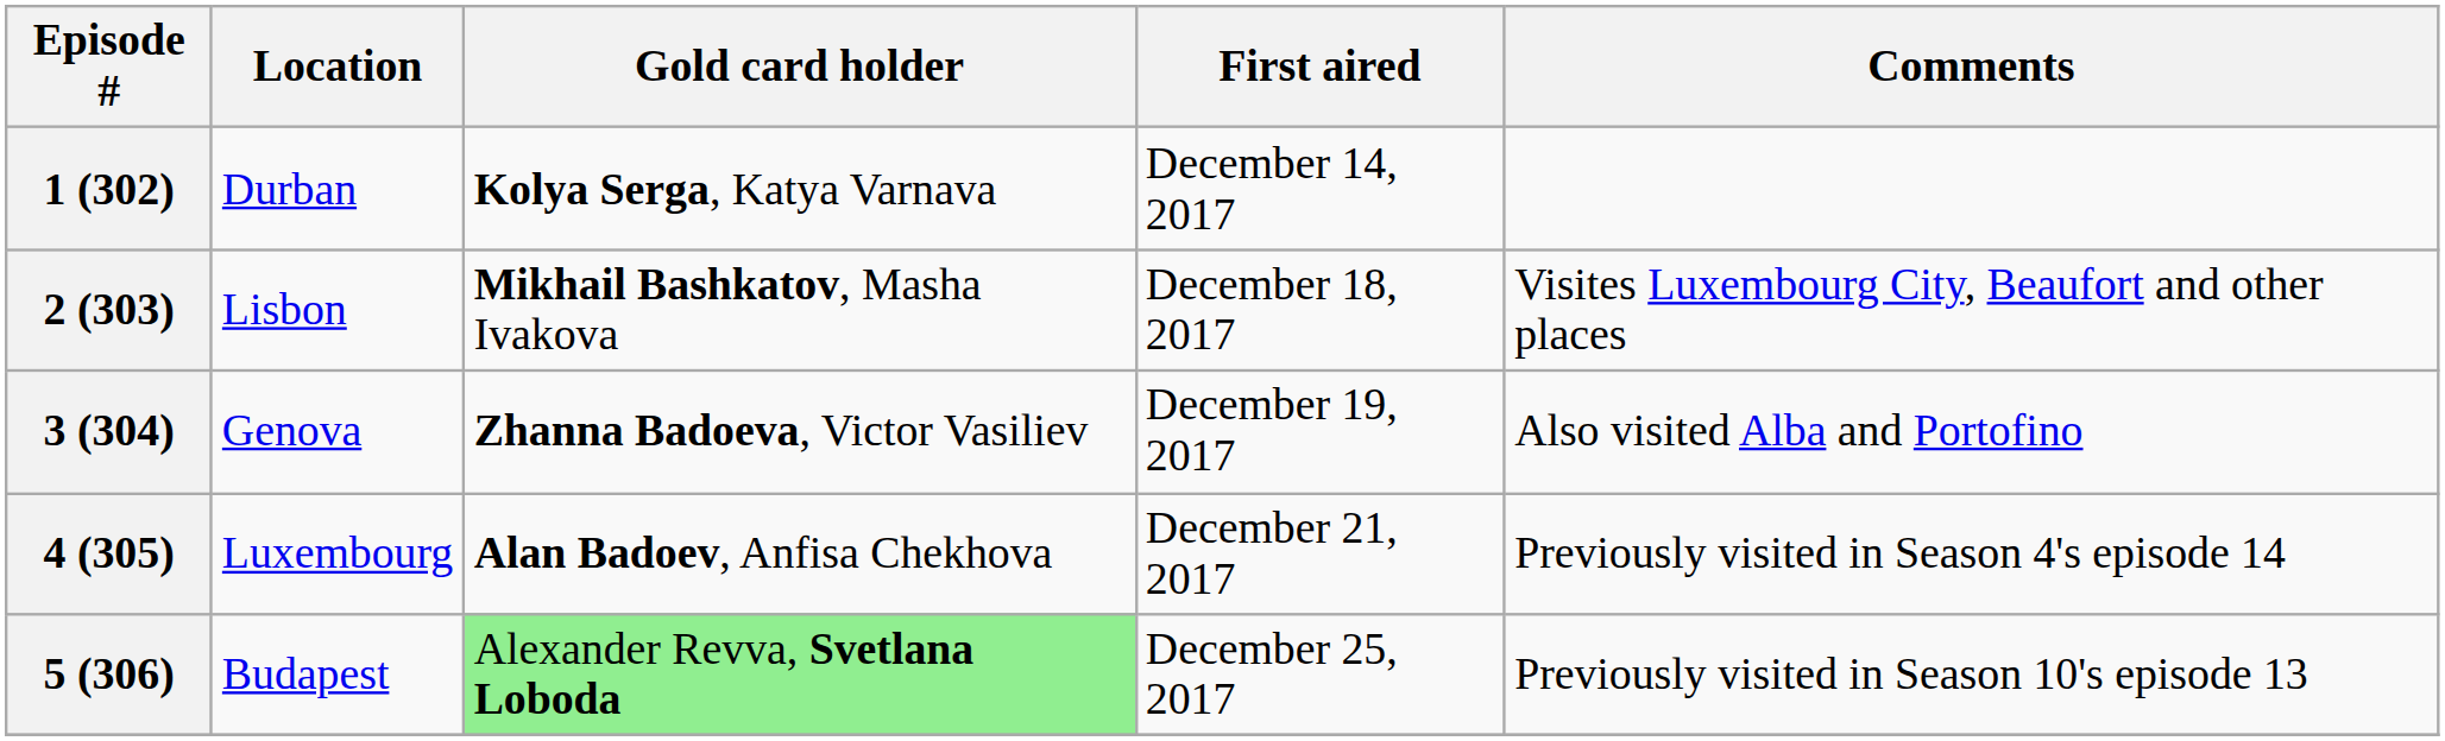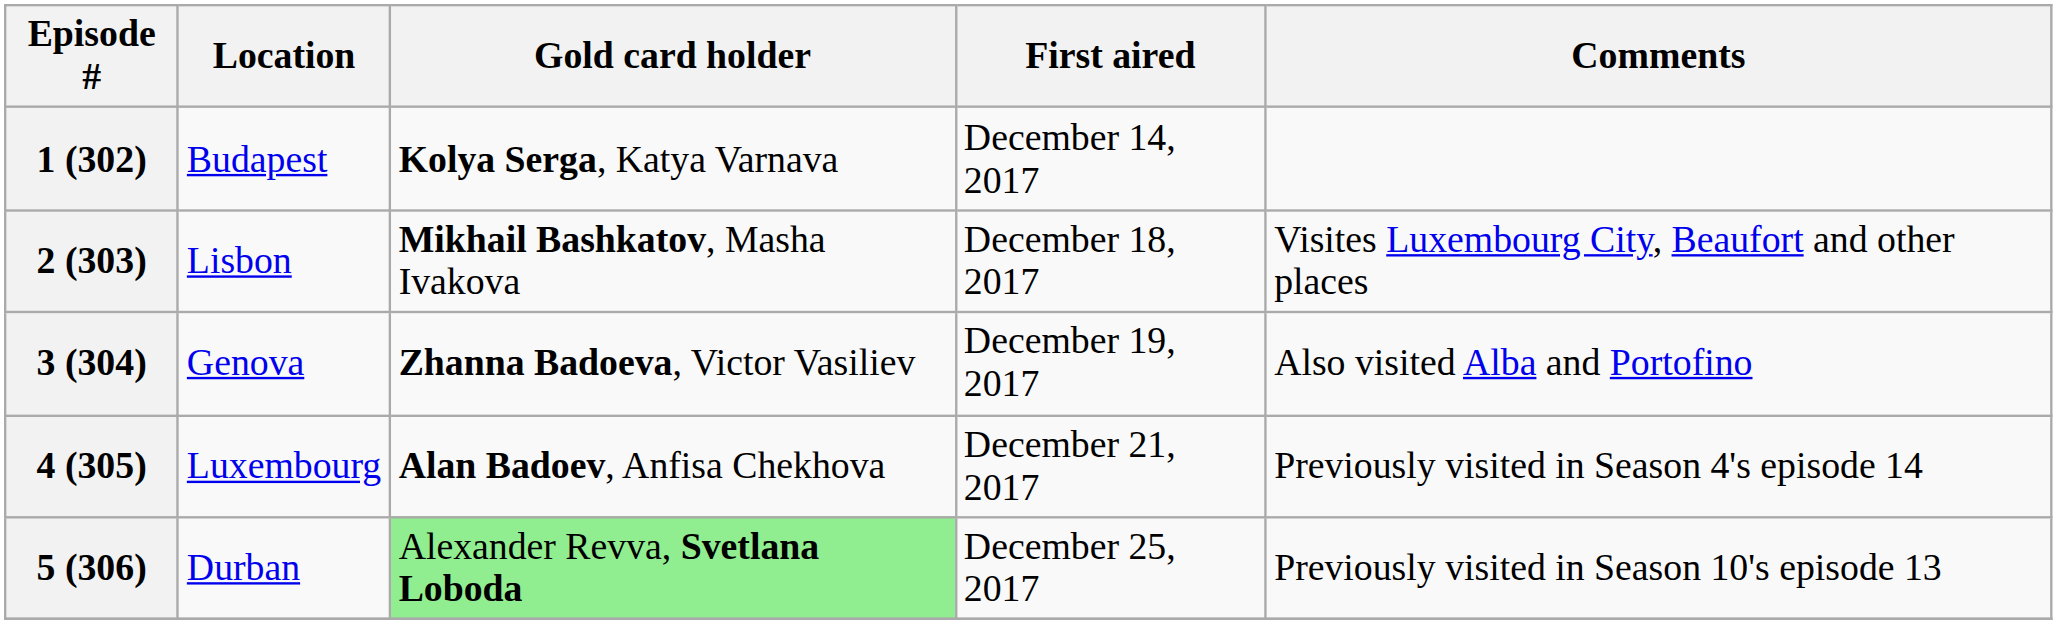 <table class="wikitable">
 <tr>
 <th>Episode #</th>
 <th>Location</th>
 <th>Gold card holder</th>
 <th>First aired</th>
 <th>Comments</th>
 </tr>
 <tr>
 <th>1 (302)</th>
-<td> <a href='#'>Durban</a></td>
+<td> <a href='#'>Budapest</a></td>
 <td><strong>Kolya Serga</strong>, Katya Varnava</td>
 <td>December 14, 2017</td>
 <td></td>
 </tr>
 <tr>
 <th>2 (303)</th>
 <td> <a href='#'>Lisbon</a></td>
 <td><strong>Mikhail Bashkatov</strong>, Masha Ivakova</td>
 <td>December 18, 2017</td>
 <td>Visites <a href='#'>Luxembourg City</a>, <a href='#'>Beaufort</a> and other places</td>
 </tr>
 <tr>
 <th>3 (304)</th>
 <td> <a href='#'>Genova</a></td>
 <td><strong>Zhanna Badoeva</strong>, Victor Vasiliev</td>
 <td>December 19, 2017</td>
 <td>Also visited <a href='#'>Alba</a> and <a href='#'>Portofino</a></td>
 </tr>
 <tr>
 <th>4 (305)</th>
 <td> <a href='#'>Luxembourg</a></td>
 <td><strong>Alan Badoev</strong>, Anfisa Chekhova</td>
 <td>December 21, 2017</td>
 <td>Previously visited in Season 4's episode 14</td>
 </tr>
 <tr>
 <th>5 (306)</th>
-<td> <a href='#'>Budapest</a></td>
+<td> <a href='#'>Durban</a></td>
 <td style="background: lightgreen;">Alexander Revva, <strong>Svetlana Loboda</strong></td>
 <td>December 25, 2017</td>
 <td>Previously visited in Season 10's episode 13</td>
 </tr>
 <tr>
 </tr>
 </table>
